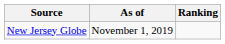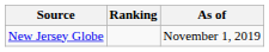 <table class="wikitable" style="text-align:center">
 <tr>
 <th>Source</th>
+<th>Ranking</th>
 <th>As of</th>
-<th>Ranking</th>
 </tr>
 <tr>
 <td align=left><a href='#'>New Jersey Globe</a></td>
+<td></td>
 <td>November 1, 2019</td>
-<td></td>
 </tr>
 </table>
